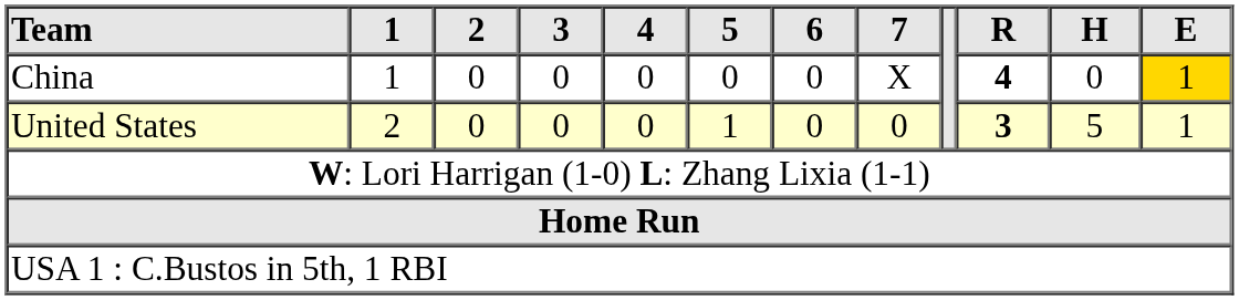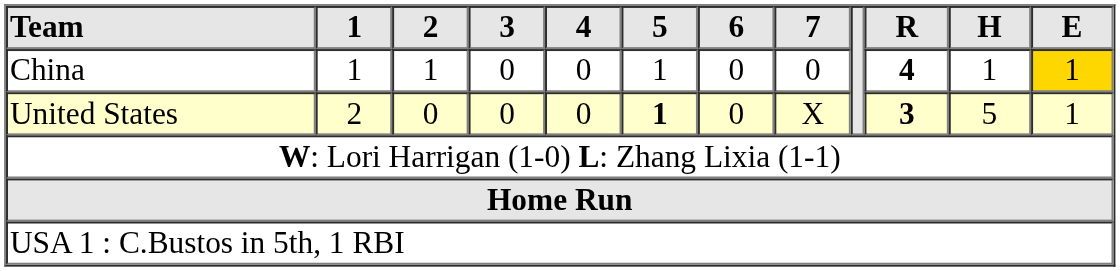 <table border=1 cellspacing=0 width=567 style="margin-left:3em;">
 <tr style="text-align:center; background-color:#e6e6e6;">
 <th align=left width=28%>Team</th>
 <th width=33>1</th>
 <th width=33>2</th>
 <th width=33>3</th>
 <th width=33>4</th>
 <th width=33>5</th>
 <th width=33>6</th>
 <th width=33>7</th>
 <th rowspan="3" width=3></th>
 <th width=36>R</th>
 <th width=36>H</th>
 <th width=36>E</th>
 </tr>
 <tr style="text-align:center;">
 <td align=left> China</td>
 <td>1</td>
+<td>1</td>
 <td>0</td>
 <td>0</td>
+<td>1</td>
 <td>0</td>
 <td>0</td>
-<td>0</td>
-<td>X</td>
 <td><strong>4</strong></td>
-<td>0</td>
+<td>1</td>
 <td style="background: gold;">1</td>
 </tr>
 <tr style="text-align:center;" bgcolor="#ffffcc">
 <td align=left> United States</td>
 <td>2</td>
 <td>0</td>
 <td>0</td>
 <td>0</td>
-<td>1</td>
+<td><strong>1</strong></td>
 <td>0</td>
-<td>0</td>
+<td>X</td>
 <td><strong>3</strong></td>
 <td>5</td>
 <td>1</td>
 </tr>
 <tr style="text-align:center;">
 <td colspan=13><strong>W</strong>: Lori Harrigan (1-0) <strong>L</strong>: Zhang Lixia (1-1)</td>
 </tr>
 <tr style="text-align:center; background-color:#e6e6e6;">
 <th colspan=13>Home Run</th>
 </tr>
 <tr style="text-align:left;">
 <td colspan=13>USA 1 : C.Bustos in 5th, 1 RBI</td>
 </tr>
 </table>
